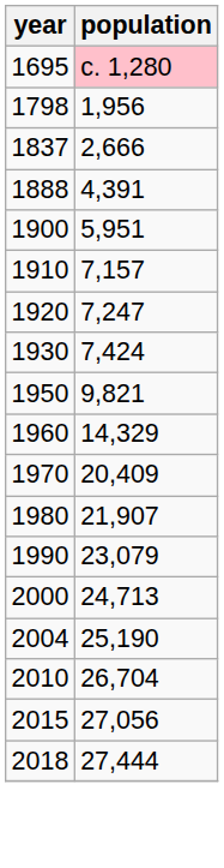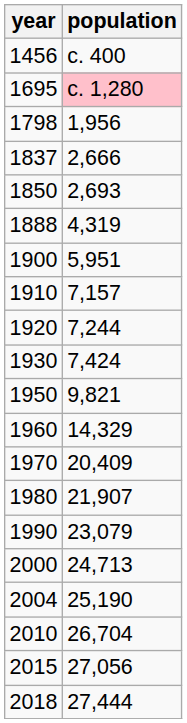 <table class="wikitable">
 <tr>
 <th>year</th>
 <th>population</th>
+</tr>
+<tr>
+<td>1456</td>
+<td>c. 400</td>
 </tr>
 <tr>
 <td>1695</td>
 <td style="background: pink;">c. 1,280</td>
 </tr>
 <tr>
 <td>1798</td>
 <td>1,956</td>
 </tr>
 <tr>
 <td>1837</td>
 <td>2,666</td>
 </tr>
 <tr>
+<td>1850</td>
+<td>2,693</td>
+</tr>
+<tr>
 <td>1888</td>
-<td>4,391</td>
+<td>4,319</td>
 </tr>
 <tr>
 <td>1900</td>
 <td>5,951</td>
 </tr>
 <tr>
 <td>1910</td>
 <td>7,157</td>
 </tr>
 <tr>
 <td>1920</td>
-<td>7,247</td>
+<td>7,244</td>
 </tr>
 <tr>
 <td>1930</td>
 <td>7,424</td>
 </tr>
 <tr>
 <td>1950</td>
 <td>9,821</td>
 </tr>
 <tr>
 <td>1960</td>
 <td>14,329</td>
 </tr>
 <tr>
 <td>1970</td>
 <td>20,409</td>
 </tr>
 <tr>
 <td>1980</td>
 <td>21,907</td>
 </tr>
 <tr>
 <td>1990</td>
 <td>23,079</td>
 </tr>
 <tr>
 <td>2000</td>
 <td>24,713</td>
 </tr>
 <tr>
 <td>2004</td>
 <td>25,190</td>
 </tr>
 <tr>
 <td>2010</td>
 <td>26,704</td>
 </tr>
 <tr>
 <td>2015</td>
 <td>27,056</td>
 </tr>
 <tr>
 <td>2018</td>
 <td>27,444</td>
 </tr>
 <tr>
 </tr>
 </table>
